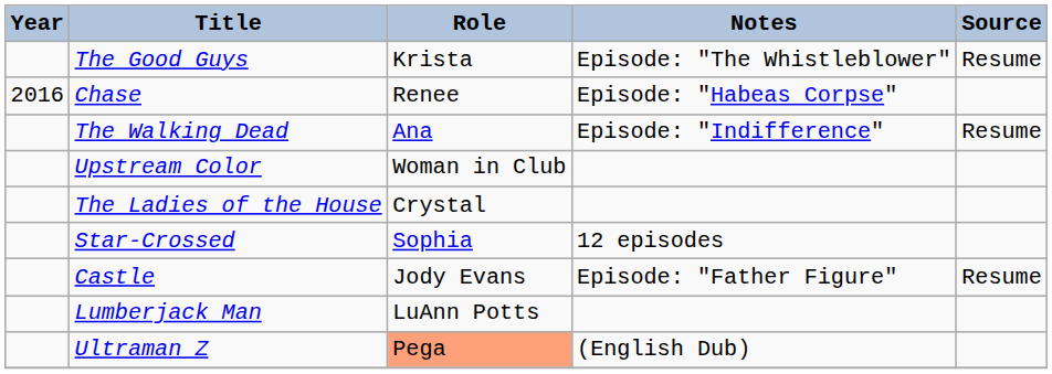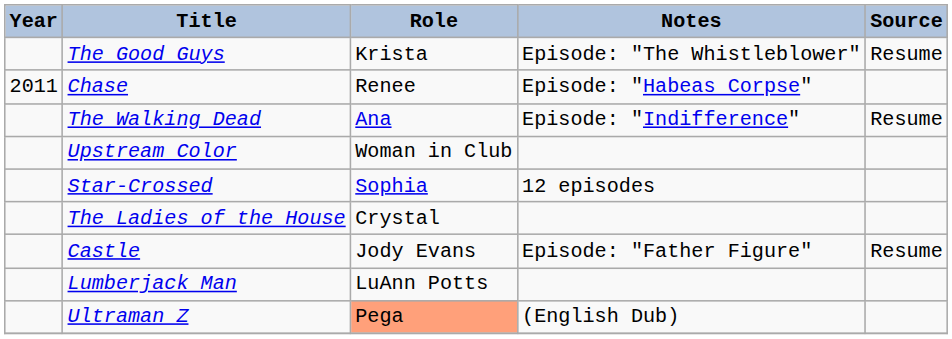 <table class="wikitable sortable plainrowheaders">
 <tr>
 <th style="background:#b0c4de;">Year</th>
 <th style="background:#b0c4de;">Title</th>
 <th style="background:#b0c4de;">Role</th>
 <th style="background:#b0c4de;" class="unsortable">Notes</th>
 <th style="background:#b0c4de;" class="unsortable">Source</th>
 </tr>
 <tr>
 <td></td>
 <td><em><a href='#'>The Good Guys</a></em></td>
 <td>Krista</td>
 <td>Episode: "The Whistleblower"</td>
 <td>Resume</td>
 </tr>
 <tr>
-<td>2016</td>
+<td>2011</td>
 <td><em><a href='#'>Chase</a></em></td>
 <td>Renee</td>
 <td>Episode: "<a href='#'>Habeas Corpse</a>"</td>
 <td></td>
 </tr>
 <tr>
 <td></td>
 <td><em><a href='#'>The Walking Dead</a></em></td>
 <td><a href='#'>Ana</a></td>
 <td>Episode: "<a href='#'>Indifference</a>"</td>
 <td>Resume</td>
 </tr>
 <tr>
 <td></td>
 <td><em><a href='#'>Upstream Color</a></em></td>
 <td>Woman in Club</td>
 <td></td>
 <td></td>
 </tr>
 <tr>
 <td></td>
-<td><em><a href='#'>The Ladies of the House</a></em></td>
-<td>Crystal</td>
-<td></td>
+<td><em><a href='#'>Star-Crossed</a></em></td>
+<td><a href='#'>Sophia</a></td>
+<td>12 episodes</td>
 <td></td>
 </tr>
 <tr>
 <td></td>
-<td><em><a href='#'>Star-Crossed</a></em></td>
-<td><a href='#'>Sophia</a></td>
-<td>12 episodes</td>
+<td><em><a href='#'>The Ladies of the House</a></em></td>
+<td>Crystal</td>
+<td></td>
 <td></td>
 </tr>
 <tr>
 <td></td>
 <td><em><a href='#'>Castle</a></em></td>
 <td>Jody Evans</td>
 <td>Episode: "Father Figure"</td>
 <td>Resume</td>
 </tr>
 <tr>
 <td></td>
 <td><em><a href='#'>Lumberjack Man</a></em></td>
 <td>LuAnn Potts</td>
 <td></td>
 <td></td>
 </tr>
 <tr>
 <td></td>
 <td><em><a href='#'>Ultraman Z</a></em></td>
 <td style="background: lightsalmon;">Pega</td>
 <td>(English Dub)</td>
 <td></td>
 </tr>
 <tr>
 </tr>
 </table>
